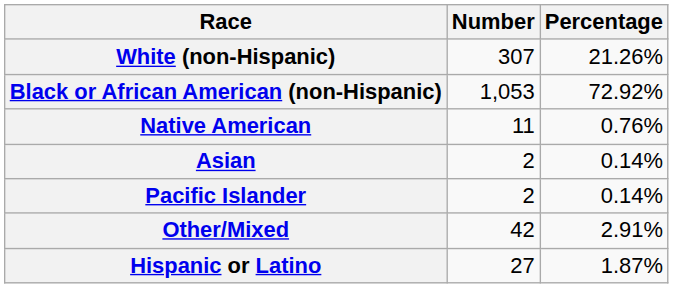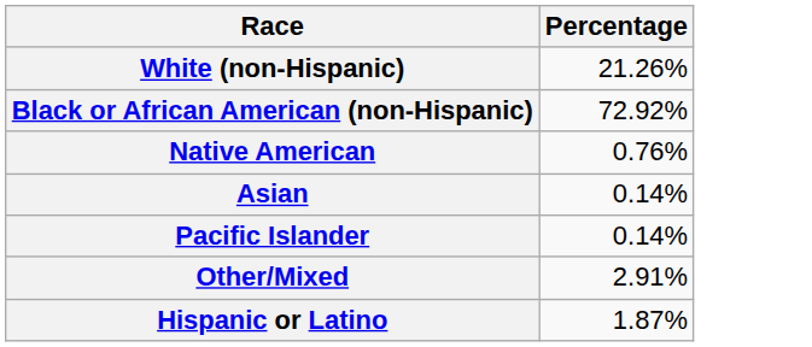 <table class="wikitable" style="text-align:right">
 <tr>
 <th scope="col">Race</th>
-<th scope="col">Number</th>
 <th scope="col">Percentage</th>
 </tr>
 <tr>
 <th scope="row"><a href='#'>White</a> (non-Hispanic)</th>
-<td>307</td>
 <td>21.26%</td>
 </tr>
 <tr>
 <th scope="row"><a href='#'>Black or African American</a> (non-Hispanic)</th>
-<td>1,053</td>
 <td>72.92%</td>
 </tr>
 <tr>
 <th scope="row"><a href='#'>Native American</a></th>
-<td>11</td>
 <td>0.76%</td>
 </tr>
 <tr>
 <th scope="row"><a href='#'>Asian</a></th>
-<td>2</td>
 <td>0.14%</td>
 </tr>
 <tr>
 <th scope="row"><a href='#'>Pacific Islander</a></th>
-<td>2</td>
 <td>0.14%</td>
 </tr>
 <tr>
 <th scope="row"><a href='#'>Other/Mixed</a></th>
-<td>42</td>
 <td>2.91%</td>
 </tr>
 <tr>
 <th scope="row"><a href='#'>Hispanic</a> or <a href='#'>Latino</a></th>
-<td>27</td>
 <td>1.87%</td>
 </tr>
 </table>
